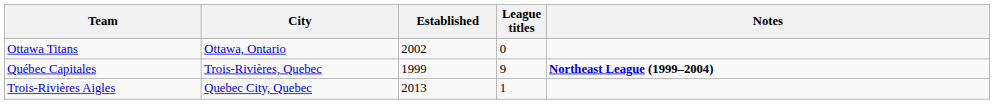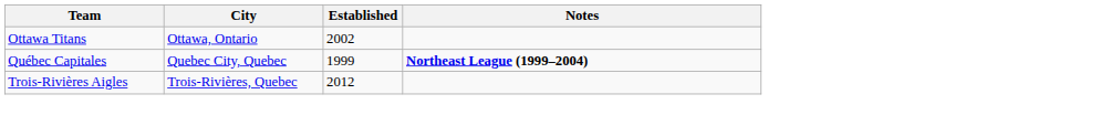 <table class="wikitable">
 <tr>
 <th width="20%">Team</th>
 <th width="20%">City</th>
 <th width="10%">Established</th>
-<th width="5%">League titles</th>
 <th width="45%">Notes</th>
 </tr>
 <tr>
 <td><a href='#'>Ottawa Titans</a></td>
 <td><a href='#'>Ottawa, Ontario</a></td>
 <td>2002</td>
-<td>0</td>
 <td></td>
 </tr>
 <tr>
 <td><a href='#'>Québec Capitales</a></td>
-<td><a href='#'>Trois-Rivières, Quebec</a></td>
+<td><a href='#'>Quebec City, Quebec</a></td>
 <td>1999</td>
-<td>9</td>
 <td><strong><a href='#'>Northeast League</a> (1999–2004)</strong></td>
 </tr>
 <tr>
 <td><a href='#'>Trois-Rivières Aigles</a></td>
-<td><a href='#'>Quebec City, Quebec</a></td>
-<td>2013</td>
-<td>1</td>
+<td><a href='#'>Trois-Rivières, Quebec</a></td>
+<td>2012</td>
 <td></td>
 </tr>
 </table>
